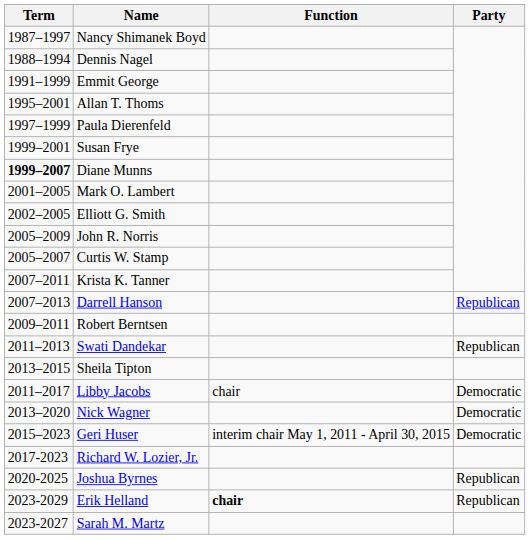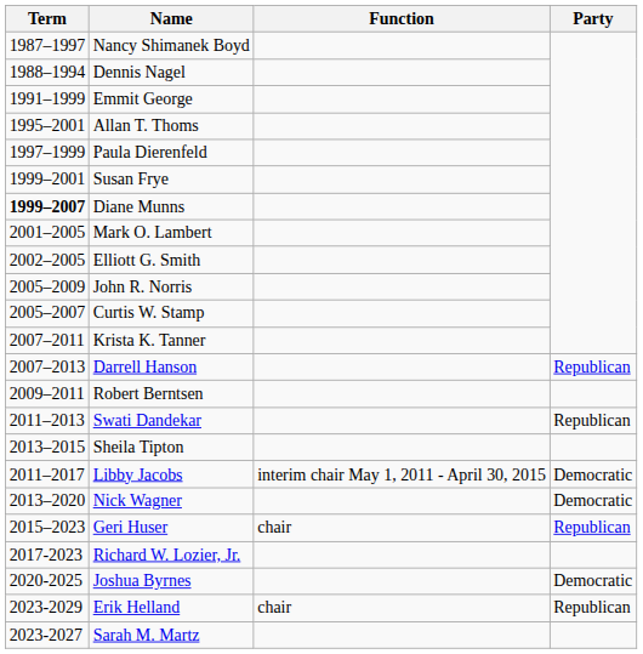 <table class="wikitable">
 <tr>
 <th>Term</th>
 <th>Name</th>
 <th>Function</th>
 <th>Party</th>
 </tr>
 <tr>
 <td>1987–1997</td>
 <td>Nancy Shimanek Boyd</td>
 <td></td>
 </tr>
 <tr>
 <td>1988–1994</td>
 <td>Dennis Nagel</td>
 <td></td>
 </tr>
 <tr>
 <td>1991–1999</td>
 <td>Emmit George</td>
 <td></td>
 </tr>
 <tr>
 <td>1995–2001</td>
 <td>Allan T. Thoms</td>
 <td></td>
 </tr>
 <tr>
 <td>1997–1999</td>
 <td>Paula Dierenfeld</td>
 <td></td>
 </tr>
 <tr>
 <td>1999–2001</td>
 <td>Susan Frye</td>
 <td></td>
 </tr>
 <tr>
 <td><strong>1999–2007</strong></td>
 <td>Diane Munns</td>
 <td></td>
 </tr>
 <tr>
 <td>2001–2005</td>
 <td>Mark O. Lambert</td>
 <td></td>
 </tr>
 <tr>
 <td>2002–2005</td>
 <td>Elliott G. Smith</td>
 <td></td>
 </tr>
 <tr>
 <td>2005–2009</td>
 <td>John R. Norris</td>
 <td></td>
 </tr>
 <tr>
 <td>2005–2007</td>
 <td>Curtis W. Stamp</td>
 <td></td>
 </tr>
 <tr>
 <td>2007–2011</td>
 <td>Krista K. Tanner</td>
 <td></td>
 </tr>
 <tr>
 <td>2007–2013</td>
 <td><a href='#'>Darrell Hanson</a></td>
 <td></td>
 <td><a href='#'>Republican</a></td>
 </tr>
 <tr>
 <td>2009–2011</td>
 <td>Robert Berntsen</td>
 <td></td>
 <td></td>
 </tr>
 <tr>
 <td>2011–2013</td>
 <td><a href='#'>Swati Dandekar</a></td>
 <td></td>
 <td>Republican</td>
 </tr>
 <tr>
 <td>2013–2015</td>
 <td>Sheila Tipton</td>
 <td></td>
 <td></td>
 </tr>
 <tr>
 <td>2011–2017</td>
 <td><a href='#'>Libby Jacobs</a></td>
-<td>chair</td>
+<td>interim chair May 1, 2011 - April 30, 2015</td>
 <td>Democratic</td>
 </tr>
 <tr>
 <td>2013–2020</td>
 <td><a href='#'>Nick Wagner</a></td>
 <td></td>
 <td>Democratic</td>
 </tr>
 <tr>
 <td>2015–2023</td>
 <td><a href='#'>Geri Huser</a></td>
-<td>interim chair May 1, 2011 - April 30, 2015</td>
-<td>Democratic</td>
+<td>chair</td>
+<td><a href='#'>Republican</a></td>
 </tr>
 <tr>
 <td>2017-2023</td>
 <td><a href='#'>Richard W. Lozier, Jr.</a></td>
 <td></td>
 <td></td>
 </tr>
 <tr>
 <td>2020-2025</td>
 <td><a href='#'>Joshua Byrnes</a></td>
 <td></td>
-<td>Republican</td>
+<td>Democratic</td>
 </tr>
 <tr>
 <td>2023-2029</td>
 <td><a href='#'>Erik Helland</a></td>
-<td><strong>chair</strong></td>
+<td>chair</td>
 <td>Republican</td>
 </tr>
 <tr>
 <td>2023-2027</td>
 <td><a href='#'>Sarah M. Martz</a></td>
 <td></td>
 <td></td>
 </tr>
 </table>
